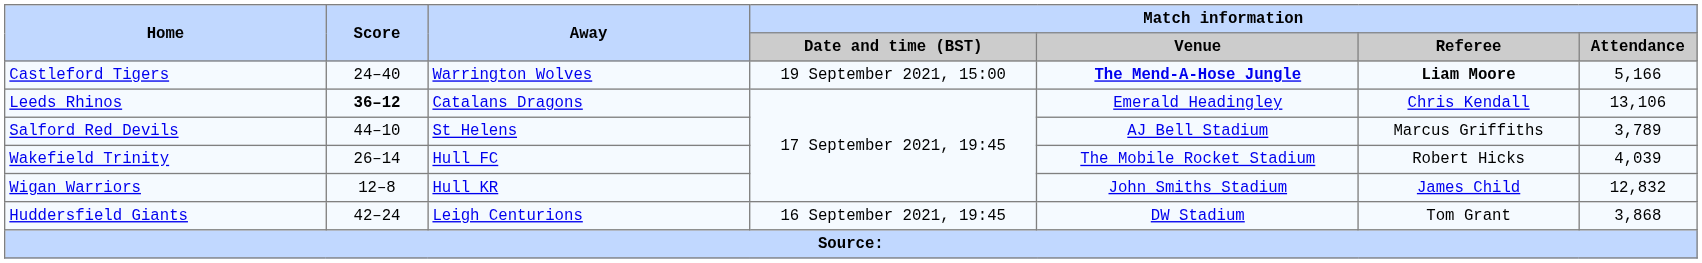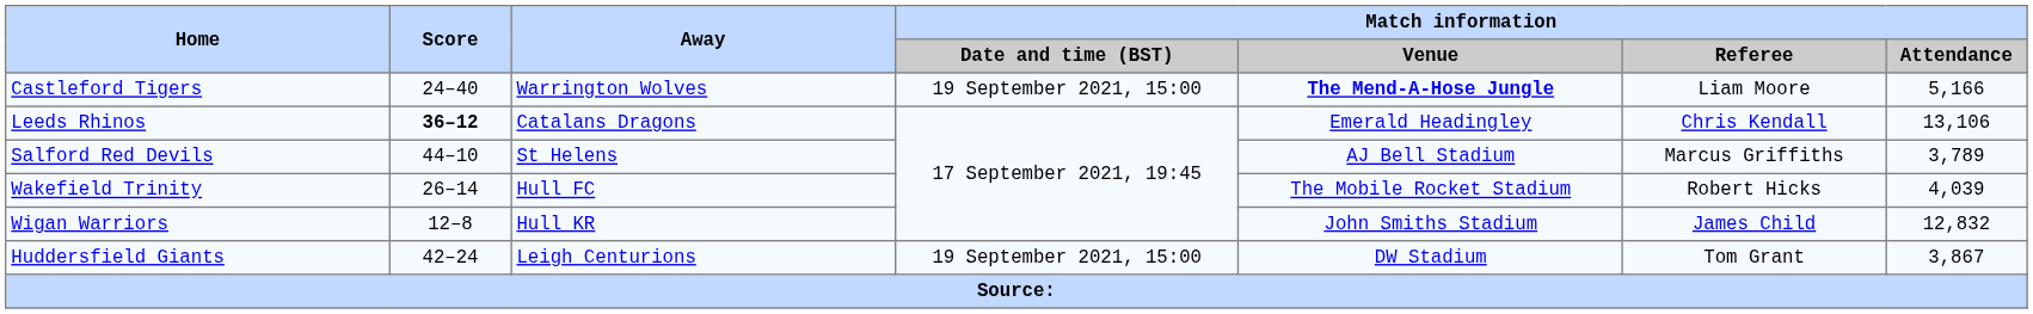 <table border=1 style="border-collapse:collapse; font-size:90%; text-align:center;" cellpadding=3 cellspacing=0 width=100%>
 <tr style="background:#C1D8ff;">
 <th scope="col" rowspan=2 width=19%>Home</th>
 <th scope="col" rowspan=2 width=6%>Score</th>
 <th scope="col" rowspan=2 width=19%>Away</th>
 <th colspan=4>Match information</th>
 </tr>
 <tr style="background:#CCCCCC;">
 <th scope="col" width=17%>Date and time (BST)</th>
 <th scope="col" width=19%>Venue</th>
 <th scope="col" width=13%>Referee</th>
 <th scope="col" width=7%>Attendance</th>
 </tr>
 <tr style="background:#F5FAFF;">
 <td style="text-align:left;"> <a href='#'>Castleford Tigers</a></td>
 <td>24–40</td>
 <td style="text-align:left;"> <a href='#'>Warrington Wolves</a></td>
 <td>19 September 2021, 15:00</td>
 <td><strong><a href='#'>The Mend-A-Hose Jungle</a></strong></td>
-<td><strong>Liam Moore</strong></td>
+<td>Liam Moore</td>
 <td>5,166</td>
 </tr>
 <tr style="background:#F5FAFF;">
 <td style="text-align:left;"> <a href='#'>Leeds Rhinos</a></td>
 <td><strong>36–12</strong></td>
 <td style="text-align:left;"> <a href='#'>Catalans Dragons</a></td>
 <td rowspan=4>17 September 2021, 19:45</td>
 <td><a href='#'>Emerald Headingley</a></td>
 <td><a href='#'>Chris Kendall</a></td>
 <td>13,106</td>
 </tr>
 <tr style="background:#F5FAFF;">
 <td style="text-align:left;"> <a href='#'>Salford Red Devils</a></td>
 <td>44–10</td>
 <td style="text-align:left;"> <a href='#'>St Helens</a></td>
 <td><a href='#'>AJ Bell Stadium</a></td>
 <td>Marcus Griffiths</td>
 <td>3,789</td>
 </tr>
 <tr style="background:#F5FAFF;">
 <td style="text-align:left;"> <a href='#'>Wakefield Trinity</a></td>
 <td>26–14</td>
 <td style="text-align:left;"> <a href='#'>Hull FC</a></td>
 <td><a href='#'>The Mobile Rocket Stadium</a></td>
 <td>Robert Hicks</td>
 <td>4,039</td>
 </tr>
 <tr style="background:#F5FAFF;">
 <td style="text-align:left;"> <a href='#'>Wigan Warriors</a></td>
 <td>12–8</td>
 <td style="text-align:left;"> <a href='#'>Hull KR</a></td>
 <td><a href='#'>John Smiths Stadium</a></td>
 <td><a href='#'>James Child</a></td>
 <td>12,832</td>
 </tr>
 <tr style="background:#F5FAFF;">
 <td style="text-align:left;"> <a href='#'>Huddersfield Giants</a></td>
 <td>42–24</td>
 <td style="text-align:left;"> <a href='#'>Leigh Centurions</a></td>
-<td>16 September 2021, 19:45</td>
+<td>19 September 2021, 15:00</td>
 <td><a href='#'>DW Stadium</a></td>
 <td>Tom Grant</td>
-<td>3,868</td>
+<td>3,867</td>
 </tr>
 <tr style="background:#c1d8ff;">
 <th colspan=7>Source:</th>
 </tr>
 </table>
